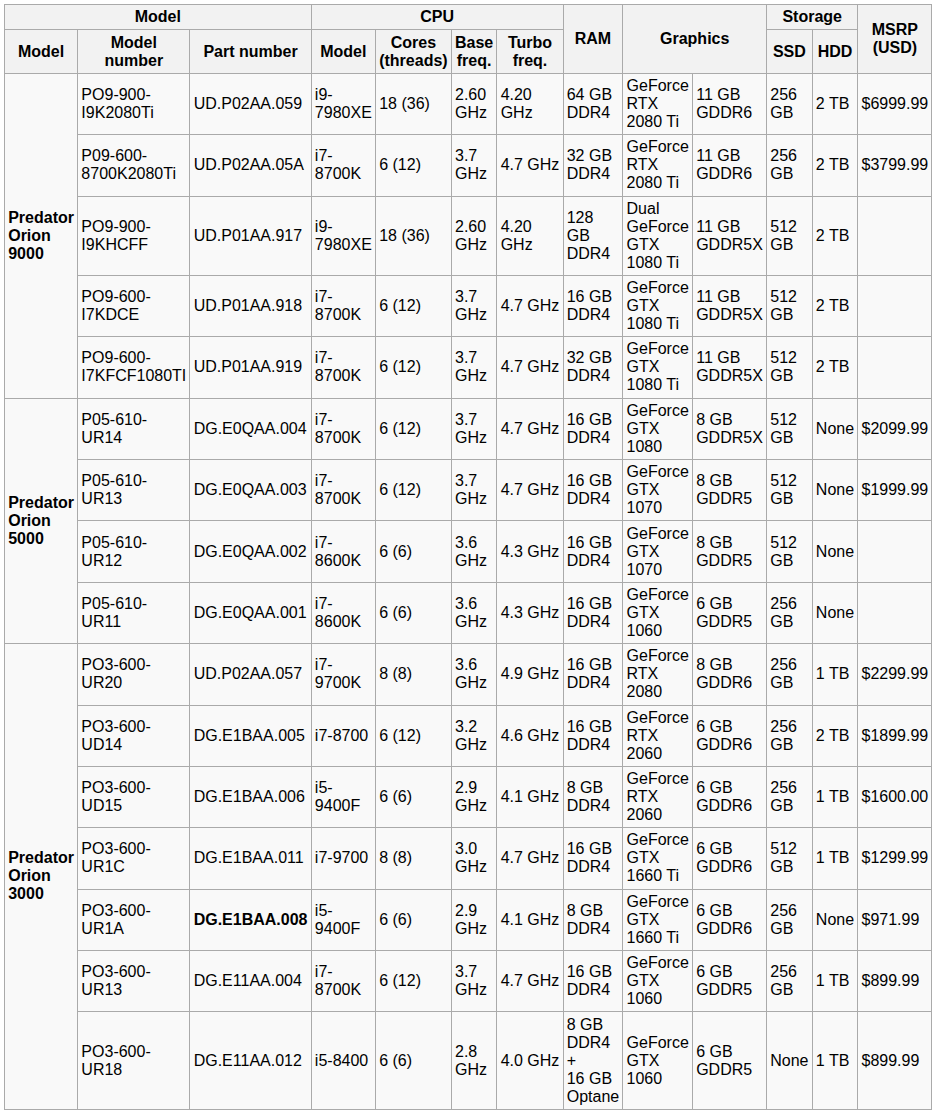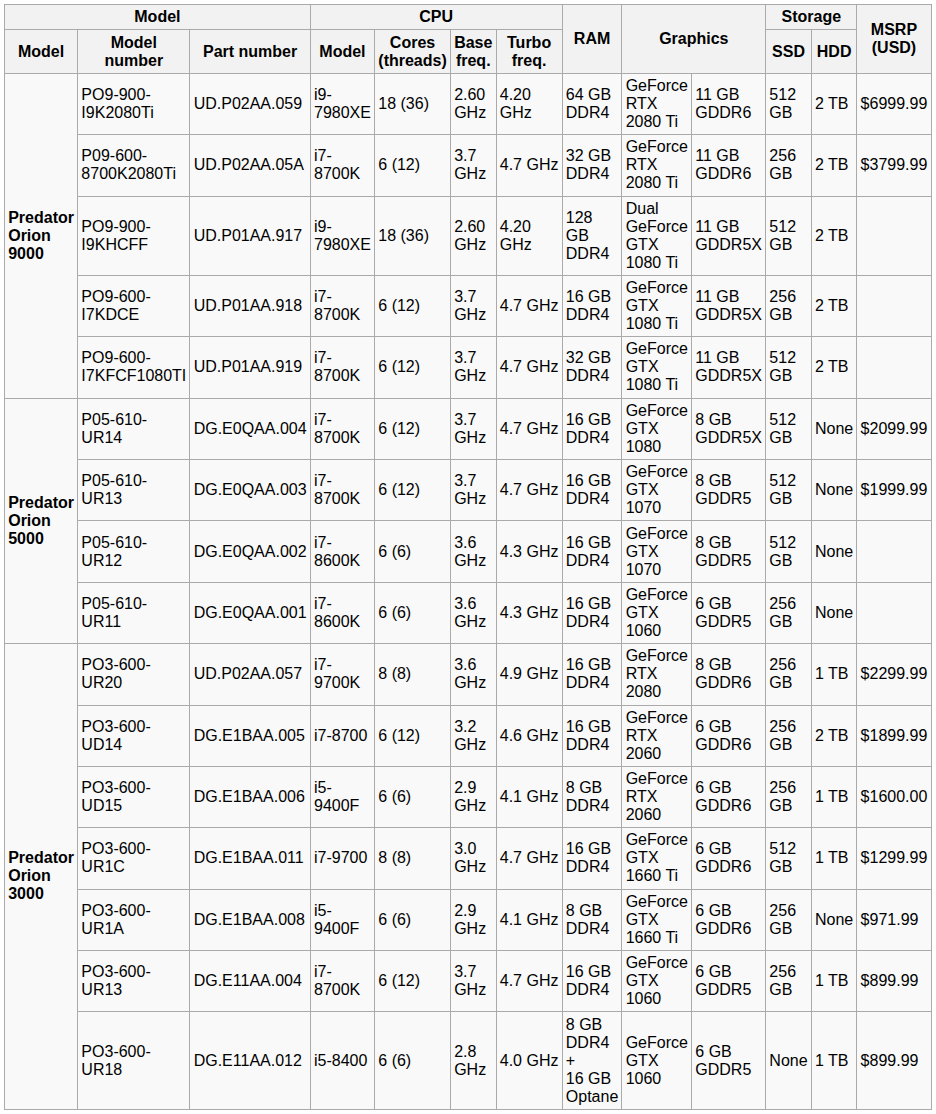 <table class="wikitable">
 <tr>
 <th colspan="3">Model</th>
 <th colspan="4">CPU</th>
 <th rowspan="2">RAM</th>
 <th colspan="2" rowspan="2">Graphics</th>
 <th colspan="2">Storage</th>
 <th rowspan="2">MSRP (USD)</th>
 </tr>
 <tr>
 <th>Model</th>
 <th>Model number</th>
 <th>Part number</th>
 <th>Model</th>
 <th>Cores<br>(threads)</th>
 <th>Base<br>freq.</th>
 <th>Turbo<br>freq.</th>
 <th>SSD</th>
 <th>HDD</th>
 </tr>
 <tr>
 <td rowspan="5"><strong>Predator Orion 9000</strong><br></td>
 <td>PO9-900-I9K2080Ti</td>
 <td>UD.P02AA.059</td>
 <td>i9-7980XE</td>
 <td>18 (36)</td>
 <td>2.60 GHz</td>
 <td>4.20 GHz</td>
 <td>64 GB DDR4</td>
 <td>GeForce RTX 2080 Ti</td>
 <td>11 GB GDDR6</td>
-<td>256 GB</td>
+<td>512 GB</td>
 <td>2 TB</td>
 <td>$6999.99</td>
 </tr>
 <tr>
 <td>P09-600-8700K2080Ti</td>
 <td>UD.P02AA.05A</td>
 <td>i7-8700K</td>
 <td>6 (12)</td>
 <td>3.7 GHz</td>
 <td>4.7 GHz</td>
 <td>32 GB DDR4</td>
 <td>GeForce RTX 2080 Ti</td>
 <td>11 GB GDDR6</td>
 <td>256 GB</td>
 <td>2 TB</td>
 <td>$3799.99</td>
 </tr>
 <tr>
 <td>PO9-900-I9KHCFF</td>
 <td>UD.P01AA.917</td>
 <td>i9-7980XE</td>
 <td>18 (36)</td>
 <td>2.60 GHz</td>
 <td>4.20 GHz</td>
 <td>128 GB DDR4</td>
 <td>Dual GeForce GTX 1080 Ti</td>
 <td>11 GB GDDR5X</td>
 <td>512 GB</td>
 <td>2 TB</td>
 <td></td>
 </tr>
 <tr>
 <td>PO9-600-I7KDCE</td>
 <td>UD.P01AA.918</td>
 <td>i7-8700K</td>
 <td>6 (12)</td>
 <td>3.7 GHz</td>
 <td>4.7 GHz</td>
 <td>16 GB DDR4</td>
 <td>GeForce GTX 1080 Ti</td>
 <td>11 GB GDDR5X</td>
-<td>512 GB</td>
+<td>256 GB</td>
 <td>2 TB</td>
 <td></td>
 </tr>
 <tr>
 <td>PO9-600-I7KFCF1080TI</td>
 <td>UD.P01AA.919</td>
 <td>i7-8700K</td>
 <td>6 (12)</td>
 <td>3.7 GHz</td>
 <td>4.7 GHz</td>
 <td>32 GB DDR4</td>
 <td>GeForce GTX 1080 Ti</td>
 <td>11 GB GDDR5X</td>
 <td>512 GB</td>
 <td>2 TB</td>
 <td></td>
 </tr>
 <tr>
 <td rowspan="4"><strong>Predator Orion 5000</strong><br></td>
 <td>P05-610-UR14</td>
 <td>DG.E0QAA.004</td>
 <td>i7-8700K</td>
 <td>6 (12)</td>
 <td>3.7 GHz</td>
 <td>4.7 GHz</td>
 <td>16 GB DDR4</td>
 <td>GeForce GTX 1080</td>
 <td>8 GB GDDR5X</td>
 <td>512 GB</td>
 <td>None</td>
 <td>$2099.99</td>
 </tr>
 <tr>
 <td>P05-610-UR13</td>
 <td>DG.E0QAA.003</td>
 <td>i7-8700K</td>
 <td>6 (12)</td>
 <td>3.7 GHz</td>
 <td>4.7 GHz</td>
 <td>16 GB DDR4</td>
 <td>GeForce GTX 1070</td>
 <td>8 GB GDDR5</td>
 <td>512 GB</td>
 <td>None</td>
 <td>$1999.99</td>
 </tr>
 <tr>
 <td>P05-610-UR12</td>
 <td>DG.E0QAA.002</td>
 <td>i7-8600K</td>
 <td>6 (6)</td>
 <td>3.6 GHz</td>
 <td>4.3 GHz</td>
 <td>16 GB DDR4</td>
 <td>GeForce GTX 1070</td>
 <td>8 GB GDDR5</td>
 <td>512 GB</td>
 <td>None</td>
 <td></td>
 </tr>
 <tr>
 <td>P05-610-UR11</td>
 <td>DG.E0QAA.001</td>
 <td>i7-8600K</td>
 <td>6 (6)</td>
 <td>3.6 GHz</td>
 <td>4.3 GHz</td>
 <td>16 GB DDR4</td>
 <td>GeForce GTX 1060</td>
 <td>6 GB GDDR5</td>
 <td>256 GB</td>
 <td>None</td>
 <td></td>
 </tr>
 <tr>
 <td rowspan="7"><strong>Predator Orion 3000</strong><br></td>
 <td>PO3-600-UR20</td>
 <td>UD.P02AA.057</td>
 <td>i7-9700K</td>
 <td>8 (8)</td>
 <td>3.6 GHz</td>
 <td>4.9 GHz</td>
 <td>16 GB DDR4</td>
 <td>GeForce RTX 2080</td>
 <td>8 GB GDDR6</td>
 <td>256 GB</td>
 <td>1 TB</td>
 <td>$2299.99</td>
 </tr>
 <tr>
 <td>PO3-600-UD14</td>
 <td>DG.E1BAA.005</td>
 <td>i7-8700</td>
 <td>6 (12)</td>
 <td>3.2 GHz</td>
 <td>4.6 GHz</td>
 <td>16 GB DDR4</td>
 <td>GeForce RTX 2060</td>
 <td>6 GB GDDR6</td>
 <td>256 GB</td>
 <td>2 TB</td>
 <td>$1899.99</td>
 </tr>
 <tr>
 <td>PO3-600-UD15</td>
 <td>DG.E1BAA.006</td>
 <td>i5-9400F</td>
 <td>6 (6)</td>
 <td>2.9 GHz</td>
 <td>4.1 GHz</td>
 <td>8 GB DDR4</td>
 <td>GeForce RTX 2060</td>
 <td>6 GB GDDR6</td>
 <td>256 GB</td>
 <td>1 TB</td>
 <td>$1600.00</td>
 </tr>
 <tr>
 <td>PO3-600-UR1C</td>
 <td>DG.E1BAA.011</td>
 <td>i7-9700</td>
 <td>8 (8)</td>
 <td>3.0 GHz</td>
 <td>4.7 GHz</td>
 <td>16 GB DDR4</td>
 <td>GeForce GTX 1660 Ti</td>
 <td>6 GB GDDR6</td>
 <td>512 GB</td>
 <td>1 TB</td>
 <td>$1299.99</td>
 </tr>
 <tr>
 <td>PO3-600-UR1A</td>
-<td><strong>DG.E1BAA.008</strong></td>
+<td>DG.E1BAA.008</td>
 <td>i5-9400F</td>
 <td>6 (6)</td>
 <td>2.9 GHz</td>
 <td>4.1 GHz</td>
 <td>8 GB DDR4</td>
 <td>GeForce GTX 1660 Ti</td>
 <td>6 GB GDDR6</td>
 <td>256 GB</td>
 <td>None</td>
 <td>$971.99</td>
 </tr>
 <tr>
 <td>PO3-600-UR13</td>
 <td>DG.E11AA.004</td>
 <td>i7-8700K</td>
 <td>6 (12)</td>
 <td>3.7 GHz</td>
 <td>4.7 GHz</td>
 <td>16 GB DDR4</td>
 <td>GeForce GTX 1060</td>
 <td>6 GB GDDR5</td>
 <td>256 GB</td>
 <td>1 TB</td>
 <td>$899.99</td>
 </tr>
 <tr>
 <td>PO3-600-UR18</td>
 <td>DG.E11AA.012</td>
 <td>i5-8400</td>
 <td>6 (6)</td>
 <td>2.8 GHz</td>
 <td>4.0 GHz</td>
 <td>8 GB DDR4 +<br>16 GB Optane</td>
 <td>GeForce GTX 1060</td>
 <td>6 GB GDDR5</td>
 <td>None</td>
 <td>1 TB</td>
 <td>$899.99</td>
 </tr>
 </table>
